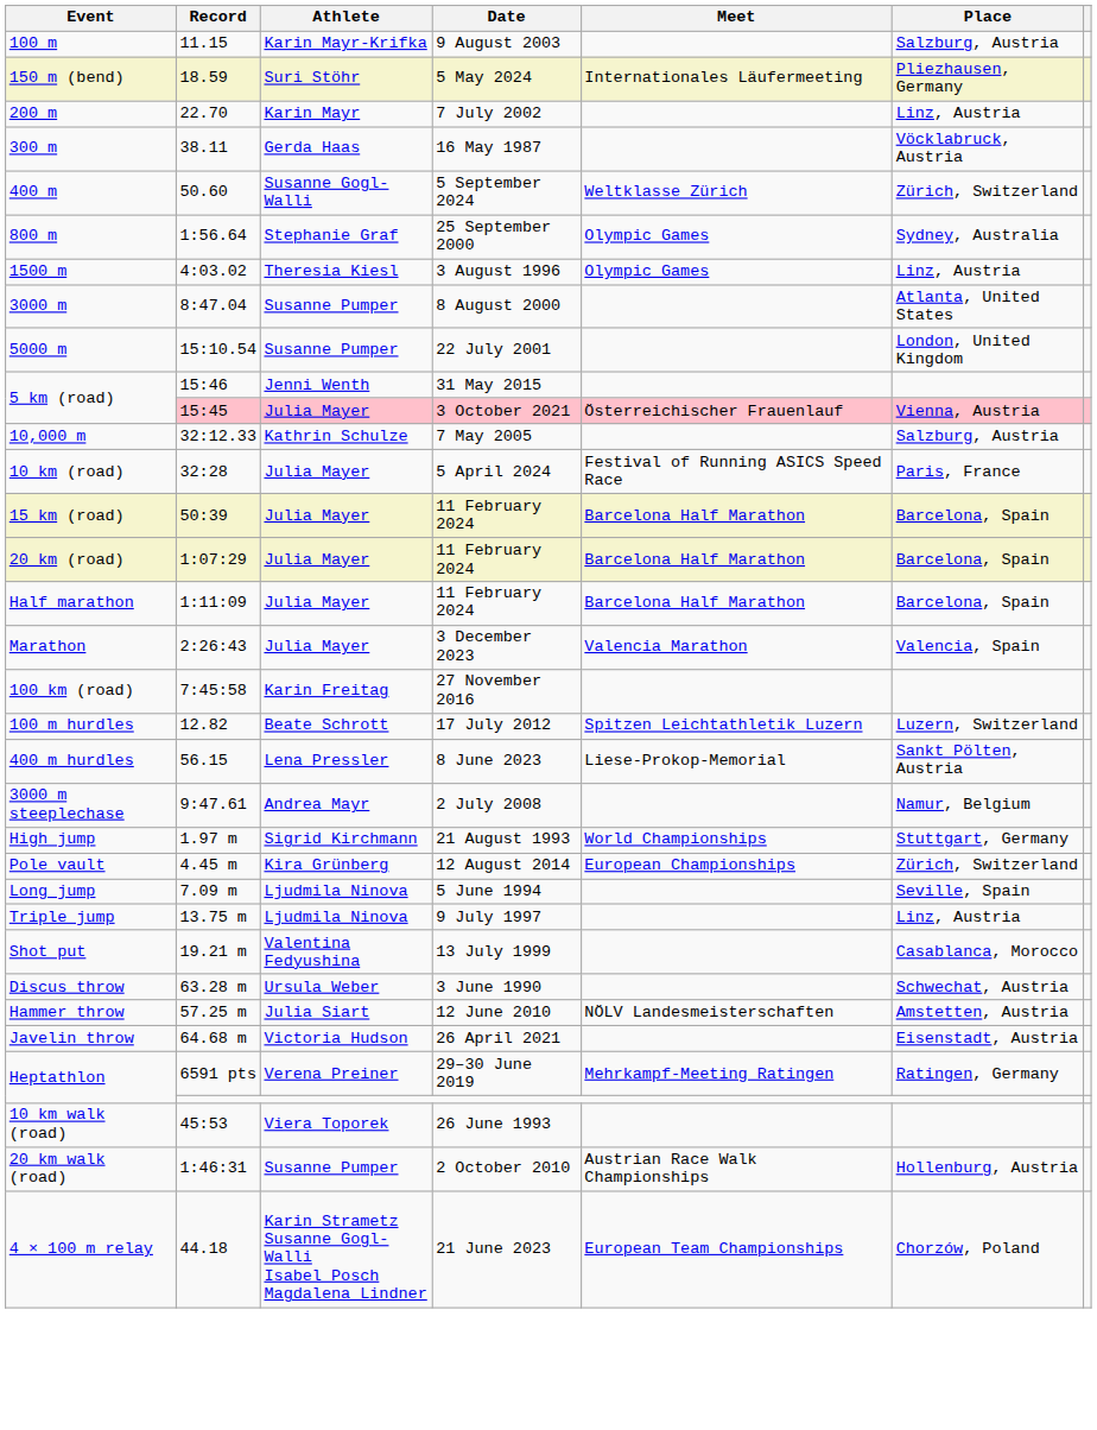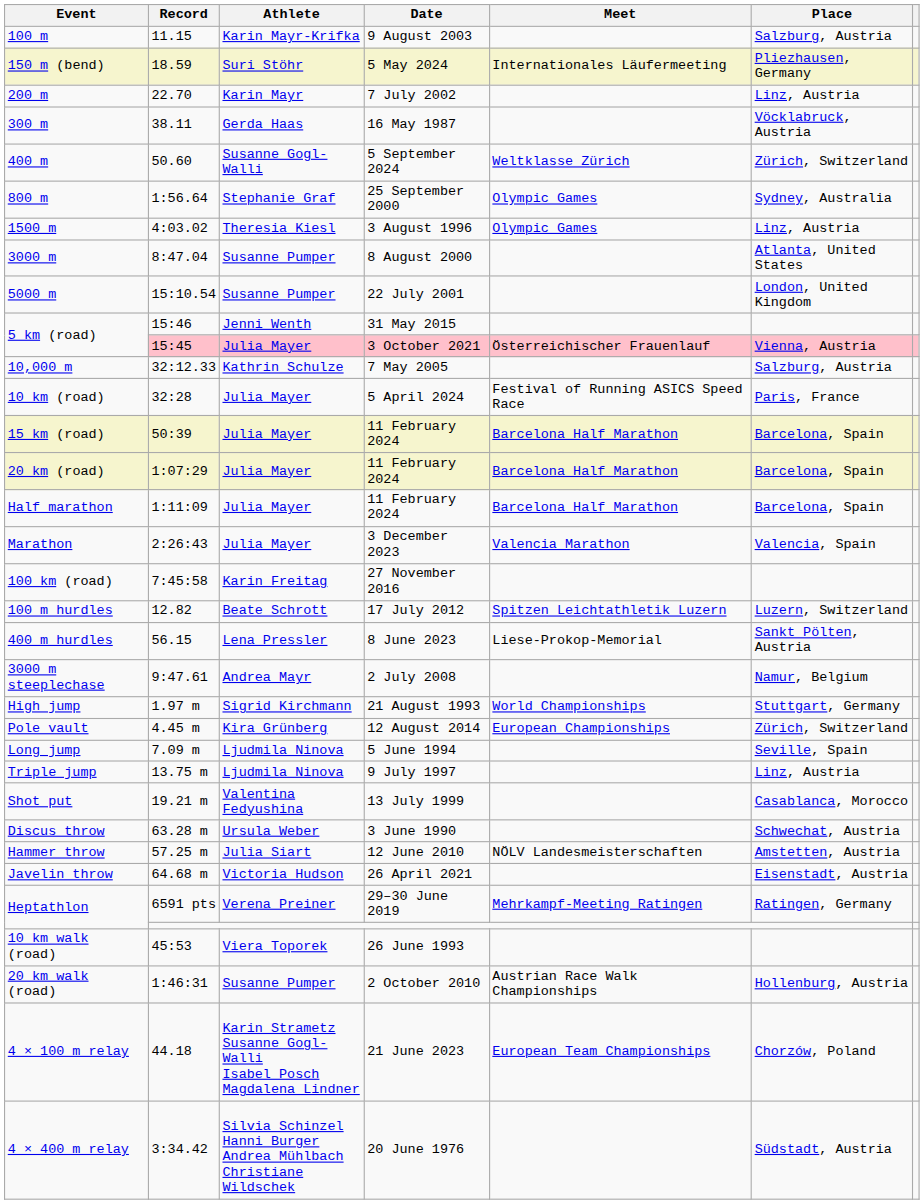 <table class="wikitable" style="font-size:95%; width: 95%;">
 <tr>
 <th>Event</th>
 <th>Record</th>
 <th>Athlete</th>
 <th>Date</th>
 <th>Meet</th>
 <th>Place</th>
 <th></th>
 </tr>
 <tr>
 <td><a href='#'>100 m</a></td>
 <td>11.15 </td>
 <td><a href='#'>Karin Mayr-Krifka</a></td>
 <td>9 August 2003</td>
 <td></td>
 <td><a href='#'>Salzburg</a>, Austria</td>
 <td></td>
 </tr>
 <tr style="background:#f6F5CE;">
 <td><a href='#'>150 m</a> (bend)</td>
 <td>18.59 </td>
 <td><a href='#'>Suri Stöhr</a></td>
 <td>5 May 2024</td>
 <td>Internationales Läufermeeting</td>
 <td><a href='#'>Pliezhausen</a>, Germany</td>
 <td></td>
 </tr>
 <tr>
 <td><a href='#'>200 m</a></td>
 <td>22.70 </td>
 <td><a href='#'>Karin Mayr</a></td>
 <td>7 July 2002</td>
 <td></td>
 <td><a href='#'>Linz</a>, Austria</td>
 <td></td>
 </tr>
 <tr>
 <td><a href='#'>300 m</a></td>
 <td>38.11</td>
 <td><a href='#'>Gerda Haas</a></td>
 <td>16 May 1987</td>
 <td></td>
 <td><a href='#'>Vöcklabruck</a>, Austria</td>
 <td></td>
 </tr>
 <tr>
 <td><a href='#'>400 m</a></td>
 <td>50.60</td>
 <td><a href='#'>Susanne Gogl-Walli</a></td>
 <td>5 September 2024</td>
 <td><a href='#'>Weltklasse Zürich</a></td>
 <td><a href='#'>Zürich</a>, Switzerland</td>
 <td></td>
 </tr>
 <tr>
 <td><a href='#'>800 m</a></td>
 <td>1:56.64</td>
 <td><a href='#'>Stephanie Graf</a></td>
 <td>25 September 2000</td>
 <td><a href='#'>Olympic Games</a></td>
 <td><a href='#'>Sydney</a>, Australia</td>
 <td></td>
 </tr>
 <tr>
 <td><a href='#'>1500 m</a></td>
 <td>4:03.02</td>
 <td><a href='#'>Theresia Kiesl</a></td>
 <td>3 August 1996</td>
 <td><a href='#'>Olympic Games</a></td>
 <td><a href='#'>Linz</a>, Austria</td>
 <td></td>
 </tr>
 <tr>
 <td><a href='#'>3000 m</a></td>
 <td>8:47.04</td>
 <td><a href='#'>Susanne Pumper</a></td>
 <td>8 August 2000</td>
 <td></td>
 <td><a href='#'>Atlanta</a>, United States</td>
 <td></td>
 </tr>
 <tr>
 <td><a href='#'>5000 m</a></td>
 <td>15:10.54</td>
 <td><a href='#'>Susanne Pumper</a></td>
 <td>22 July 2001</td>
 <td></td>
 <td><a href='#'>London</a>, United Kingdom</td>
 <td></td>
 </tr>
 <tr>
 <td rowspan=2><a href='#'>5 km</a> (road)</td>
 <td>15:46</td>
 <td><a href='#'>Jenni Wenth</a></td>
 <td>31 May 2015</td>
 <td></td>
 <td></td>
 <td></td>
 </tr>
 <tr style="background:pink">
 <td>15:45</td>
 <td><a href='#'>Julia Mayer</a></td>
 <td>3 October 2021</td>
 <td>Österreichischer Frauenlauf</td>
 <td><a href='#'>Vienna</a>, Austria</td>
 <td></td>
 </tr>
 <tr>
 <td><a href='#'>10,000 m</a></td>
 <td>32:12.33</td>
 <td><a href='#'>Kathrin Schulze</a></td>
 <td>7 May 2005</td>
 <td></td>
 <td><a href='#'>Salzburg</a>, Austria</td>
 <td></td>
 </tr>
 <tr>
 <td><a href='#'>10 km</a> (road)</td>
 <td>32:28</td>
 <td><a href='#'>Julia Mayer</a></td>
 <td>5 April 2024</td>
 <td>Festival of Running ASICS Speed Race</td>
 <td><a href='#'>Paris</a>, France</td>
 <td></td>
 </tr>
 <tr style="background:#f6F5CE;">
 <td><a href='#'>15 km</a> (road)</td>
 <td>50:39 </td>
 <td><a href='#'>Julia Mayer</a></td>
 <td>11 February 2024</td>
 <td><a href='#'>Barcelona Half Marathon</a></td>
 <td><a href='#'>Barcelona</a>, Spain</td>
 <td></td>
 </tr>
 <tr style="background:#f6F5CE;">
 <td><a href='#'>20 km</a> (road)</td>
 <td>1:07:29 </td>
 <td><a href='#'>Julia Mayer</a></td>
 <td>11 February 2024</td>
 <td><a href='#'>Barcelona Half Marathon</a></td>
 <td><a href='#'>Barcelona</a>, Spain</td>
 <td></td>
 </tr>
 <tr>
 <td><a href='#'>Half marathon</a></td>
 <td>1:11:09 </td>
 <td><a href='#'>Julia Mayer</a></td>
 <td>11 February 2024</td>
 <td><a href='#'>Barcelona Half Marathon</a></td>
 <td><a href='#'>Barcelona</a>, Spain</td>
 <td></td>
 </tr>
 <tr>
 <td><a href='#'>Marathon</a></td>
 <td>2:26:43</td>
 <td><a href='#'>Julia Mayer</a></td>
 <td>3 December 2023</td>
 <td><a href='#'>Valencia Marathon</a></td>
 <td><a href='#'>Valencia</a>, Spain</td>
 <td></td>
 </tr>
 <tr>
 <td><a href='#'>100 km</a> (road)</td>
 <td>7:45:58</td>
 <td><a href='#'>Karin Freitag</a></td>
 <td>27 November 2016</td>
 <td></td>
 <td></td>
 <td></td>
 </tr>
 <tr>
 <td><a href='#'>100 m hurdles</a></td>
 <td>12.82 </td>
 <td><a href='#'>Beate Schrott</a></td>
 <td>17 July 2012</td>
 <td><a href='#'>Spitzen Leichtathletik Luzern</a></td>
 <td><a href='#'>Luzern</a>, Switzerland</td>
 <td></td>
 </tr>
 <tr>
 <td><a href='#'>400 m hurdles</a></td>
 <td>56.15</td>
 <td><a href='#'>Lena Pressler</a></td>
 <td>8 June 2023</td>
 <td>Liese-Prokop-Memorial</td>
 <td><a href='#'>Sankt Pölten</a>, Austria</td>
 <td></td>
 </tr>
 <tr>
 <td><a href='#'>3000 m steeplechase</a></td>
 <td>9:47.61</td>
 <td><a href='#'>Andrea Mayr</a></td>
 <td>2 July 2008</td>
 <td></td>
 <td><a href='#'>Namur</a>, Belgium</td>
 <td></td>
 </tr>
 <tr>
 <td><a href='#'>High jump</a></td>
 <td>1.97 m</td>
 <td><a href='#'>Sigrid Kirchmann</a></td>
 <td>21 August 1993</td>
 <td><a href='#'>World Championships</a></td>
 <td><a href='#'>Stuttgart</a>, Germany</td>
 <td></td>
 </tr>
 <tr>
 <td><a href='#'>Pole vault</a></td>
 <td>4.45 m</td>
 <td><a href='#'>Kira Grünberg</a></td>
 <td>12 August 2014</td>
 <td><a href='#'>European Championships</a></td>
 <td><a href='#'>Zürich</a>, Switzerland</td>
 <td></td>
 </tr>
 <tr>
 <td><a href='#'>Long jump</a></td>
 <td>7.09 m </td>
 <td><a href='#'>Ljudmila Ninova</a></td>
 <td>5 June 1994</td>
 <td></td>
 <td><a href='#'>Seville</a>, Spain</td>
 <td></td>
 </tr>
 <tr>
 <td><a href='#'>Triple jump</a></td>
 <td>13.75 m </td>
 <td><a href='#'>Ljudmila Ninova</a></td>
 <td>9 July 1997</td>
 <td></td>
 <td><a href='#'>Linz</a>, Austria</td>
 <td></td>
 </tr>
 <tr>
 <td><a href='#'>Shot put</a></td>
 <td>19.21 m</td>
 <td><a href='#'>Valentina Fedyushina</a></td>
 <td>13 July 1999</td>
 <td></td>
 <td><a href='#'>Casablanca</a>, Morocco</td>
 <td></td>
 </tr>
 <tr>
 <td><a href='#'>Discus throw</a></td>
 <td>63.28 m</td>
 <td><a href='#'>Ursula Weber</a></td>
 <td>3 June 1990</td>
 <td></td>
 <td><a href='#'>Schwechat</a>, Austria</td>
 <td></td>
 </tr>
 <tr>
 <td><a href='#'>Hammer throw</a></td>
 <td>57.25 m</td>
 <td><a href='#'>Julia Siart</a></td>
 <td>12 June 2010</td>
 <td>NÖLV Landesmeisterschaften</td>
 <td><a href='#'>Amstetten</a>, Austria</td>
 <td></td>
 </tr>
 <tr>
 <td><a href='#'>Javelin throw</a></td>
 <td>64.68 m</td>
 <td><a href='#'>Victoria Hudson</a></td>
 <td>26 April 2021</td>
 <td></td>
 <td><a href='#'>Eisenstadt</a>, Austria</td>
 <td></td>
 </tr>
 <tr>
 <td rowspan=2><a href='#'>Heptathlon</a></td>
 <td>6591 pts</td>
 <td><a href='#'>Verena Preiner</a></td>
 <td>29–30 June 2019</td>
 <td><a href='#'>Mehrkampf-Meeting Ratingen</a></td>
 <td><a href='#'>Ratingen</a>, Germany</td>
 <td></td>
 </tr>
 <tr>
 <td colspan=5></td>
 <td></td>
 </tr>
 <tr>
 <td><a href='#'>10 km walk</a> (road)</td>
 <td>45:53</td>
 <td><a href='#'>Viera Toporek</a></td>
 <td>26 June 1993</td>
 <td></td>
 <td></td>
 <td></td>
 </tr>
 <tr>
 <td><a href='#'>20 km walk</a> (road)</td>
 <td>1:46:31</td>
 <td><a href='#'>Susanne Pumper</a></td>
 <td>2 October 2010</td>
 <td>Austrian Race Walk Championships</td>
 <td><a href='#'>Hollenburg</a>, Austria</td>
 <td></td>
 </tr>
 <tr>
 <td><a href='#'>4 × 100 m relay</a></td>
 <td>44.18</td>
 <td><br><a href='#'>Karin Strametz</a><br><a href='#'>Susanne Gogl-Walli</a><br><a href='#'>Isabel Posch</a><br><a href='#'>Magdalena Lindner</a></td>
 <td>21 June 2023</td>
 <td><a href='#'>European Team Championships</a></td>
 <td><a href='#'>Chorzów</a>, Poland</td>
 <td></td>
 </tr>
+<tr>
+<td><a href='#'>4 × 400 m relay</a></td>
+<td>3:34.42</td>
+<td><br><a href='#'>Silvia Schinzel</a><br><a href='#'>Hanni Burger</a><br><a href='#'>Andrea Mühlbach</a><br><a href='#'>Christiane Wildschek</a></td>
+<td>20 June 1976</td>
+<td></td>
+<td><a href='#'>Südstadt</a>, Austria</td>
+<td></td>
+</tr>
 </table>
